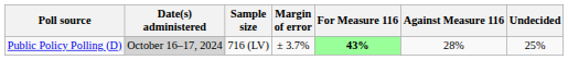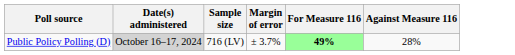 <table class="wikitable" style="font-size:90%;text-align:center;">
 <tr>
 <th>Poll source</th>
 <th>Date(s)<br>administered</th>
 <th>Sample<br>size</th>
 <th>Margin<br>of error</th>
 <th>For Measure 116</th>
 <th>Against Measure 116</th>
-<th>Undecided</th>
 </tr>
 <tr>
 <td style="text-align:left;"><a href='#'>Public Policy Polling (D)</a></td>
 <td data-sort-value="2024-10-17" style="background: lightgrey;">October 16–17, 2024</td>
 <td>716 (LV)</td>
 <td>± 3.7%</td>
-<td style="background: rgb(153, 255, 153);"><strong>43%</strong></td>
+<td style="background: rgb(153, 255, 153);"><strong>49%</strong></td>
 <td>28%</td>
-<td>25%</td>
 </tr>
 </table>
